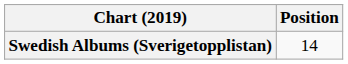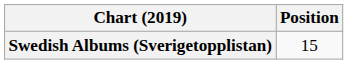 <table class="wikitable plainrowheaders" style="text-align:center">
 <tr>
 <th scope="col">Chart (2019)</th>
 <th scope="col">Position</th>
 </tr>
 <tr>
 <th scope="row">Swedish Albums (Sverigetopplistan)</th>
-<td>14</td>
+<td>15</td>
 </tr>
 </table>
